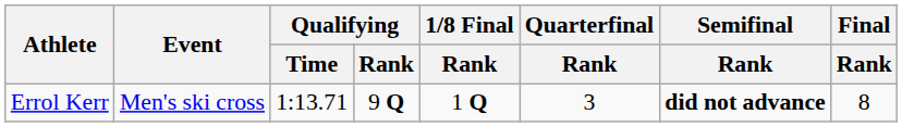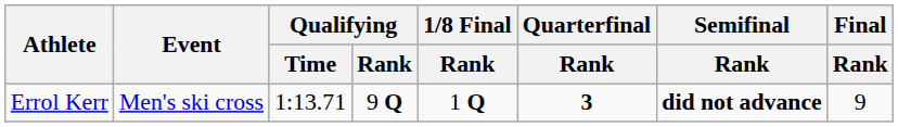 <table class="wikitable" style="font-size:90%">
 <tr>
 <th rowspan="2">Athlete</th>
 <th rowspan="2">Event</th>
 <th colspan="2">Qualifying</th>
 <th>1/8 Final</th>
 <th>Quarterfinal</th>
 <th>Semifinal</th>
 <th colspan=2>Final</th>
 </tr>
 <tr>
 <th>Time</th>
 <th>Rank</th>
 <th>Rank</th>
 <th>Rank</th>
 <th>Rank</th>
 <th>Rank</th>
 </tr>
 <tr>
 <td><a href='#'>Errol Kerr</a></td>
 <td><a href='#'>Men's ski cross</a></td>
 <td align="center">1:13.71</td>
 <td align="center">9 <strong>Q</strong></td>
 <td align="center">1 <strong>Q</strong></td>
-<td align="center">3</td>
+<td align="center"><strong>3</strong></td>
 <td align="center"><strong>did not advance</strong></td>
-<td align="center">8</td>
+<td align="center">9</td>
 </tr>
 </table>
